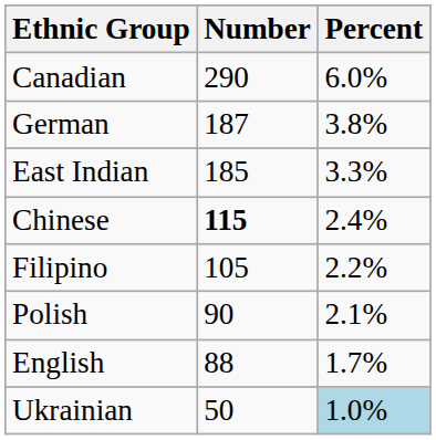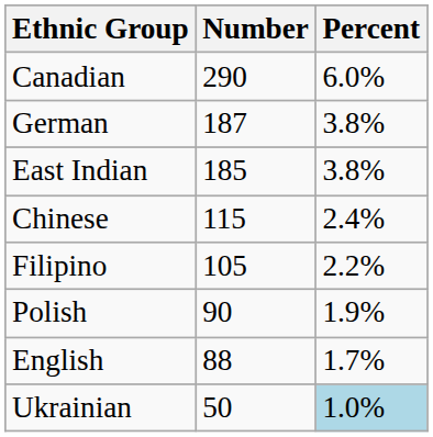 <table class="wikitable">
 <tr>
 <th>Ethnic Group</th>
 <th>Number</th>
 <th>Percent</th>
 </tr>
 <tr>
 <td>Canadian</td>
 <td>290</td>
 <td>6.0%</td>
 </tr>
 <tr>
 <td>German</td>
 <td>187</td>
 <td>3.8%</td>
 </tr>
 <tr>
 <td>East Indian</td>
 <td>185</td>
-<td>3.3%</td>
+<td>3.8%</td>
 </tr>
 <tr>
 <td>Chinese</td>
-<td><strong>115</strong></td>
+<td>115</td>
 <td>2.4%</td>
 </tr>
 <tr>
 <td>Filipino</td>
 <td>105</td>
 <td>2.2%</td>
 </tr>
 <tr>
 <td>Polish</td>
 <td>90</td>
-<td>2.1%</td>
+<td>1.9%</td>
 </tr>
 <tr>
 <td>English</td>
 <td>88</td>
 <td>1.7%</td>
 </tr>
 <tr>
 <td>Ukrainian</td>
 <td>50</td>
 <td style="background: lightblue;">1.0%</td>
 </tr>
 </table>
